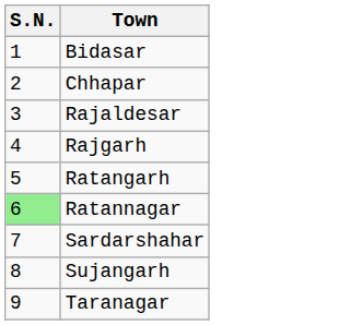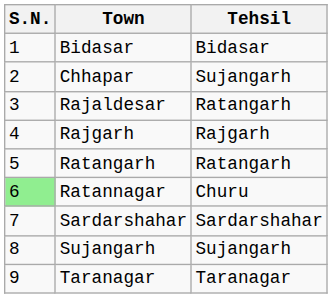 <table class="wikitable">
 <tr>
 <th>S.N.</th>
 <th>Town</th>
+<th>Tehsil</th>
 </tr>
 <tr>
 <td>1</td>
+<td>Bidasar</td>
 <td>Bidasar</td>
 </tr>
 <tr>
 <td>2</td>
 <td>Chhapar</td>
+<td>Sujangarh</td>
 </tr>
 <tr>
 <td>3</td>
 <td>Rajaldesar</td>
+<td>Ratangarh</td>
 </tr>
 <tr>
 <td>4</td>
+<td>Rajgarh</td>
 <td>Rajgarh</td>
 </tr>
 <tr>
 <td>5</td>
 <td>Ratangarh</td>
+<td>Ratangarh</td>
 </tr>
 <tr>
 <td style="background: lightgreen;">6</td>
 <td>Ratannagar</td>
+<td>Churu</td>
 </tr>
 <tr>
 <td>7</td>
+<td>Sardarshahar</td>
 <td>Sardarshahar</td>
 </tr>
 <tr>
 <td>8</td>
 <td>Sujangarh</td>
+<td>Sujangarh</td>
 </tr>
 <tr>
 <td>9</td>
 <td>Taranagar</td>
+<td>Taranagar</td>
 </tr>
 </table>
